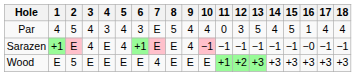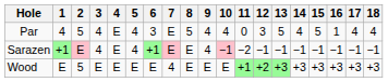 <table class="wikitable" style="text-align:center">
 <tr>
 <th>Hole</th>
 <th> 1 </th>
 <th> 2 </th>
 <th> 3 </th>
 <th> 4 </th>
 <th> 5 </th>
 <th> 6 </th>
 <th> 7 </th>
 <th> 8 </th>
 <th> 9 </th>
 <th>10</th>
 <th>11</th>
 <th>12</th>
 <th>13</th>
 <th>14</th>
 <th>15</th>
 <th>16</th>
 <th>17</th>
 <th>18</th>
 </tr>
 <tr>
 <td>Par</td>
 <td>4</td>
 <td>5</td>
 <td>4</td>
-<td>3</td>
+<td>E</td>
 <td>4</td>
 <td>3</td>
 <td>E</td>
 <td>5</td>
 <td>4</td>
 <td>4</td>
 <td>0</td>
 <td>3</td>
 <td>5</td>
 <td>4</td>
 <td>5</td>
 <td>1</td>
 <td>4</td>
 <td>4</td>
 </tr>
 <tr>
 <td align=left> Sarazen</td>
 <td style="background: PaleGreen;">+1</td>
 <td style="background: Pink;">E</td>
 <td>4</td>
 <td>E</td>
 <td>4</td>
 <td style="background: PaleGreen;">+1</td>
 <td style="background: Pink;">E</td>
 <td>E</td>
 <td>4</td>
 <td style="background: Pink;">−1</td>
+<td>−2</td>
 <td>−1</td>
 <td>−1</td>
 <td>−1</td>
 <td>−1</td>
 <td>−1</td>
-<td>−0</td>
 <td>−1</td>
 <td>−1</td>
 </tr>
 <tr>
 <td align=left> Wood</td>
 <td>E</td>
 <td>5</td>
 <td>E</td>
 <td>E</td>
 <td>E</td>
 <td>E</td>
 <td>4</td>
 <td>E</td>
 <td>E</td>
 <td>E</td>
 <td style="background: PaleGreen;">+1</td>
 <td style="background: PaleGreen;">+2</td>
 <td style="background: PaleGreen;">+3</td>
 <td>+3</td>
 <td>+3</td>
 <td>+3</td>
 <td>+3</td>
 <td>+3</td>
 </tr>
 </table>
